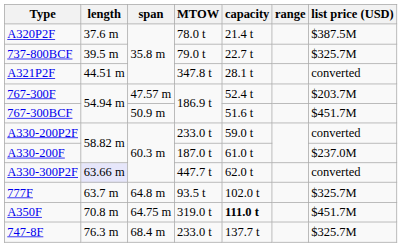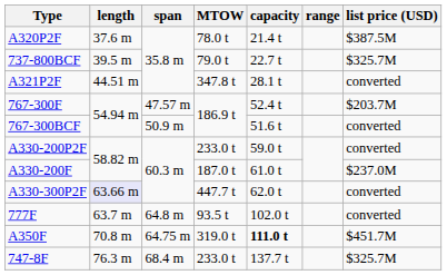 <table class="wikitable sortable">
 <tr>
 <th>Type</th>
 <th>length</th>
 <th>span</th>
 <th data-sort-type="number">MTOW</th>
 <th data-sort-type="number">capacity</th>
 <th>range</th>
 <th>list price (USD)</th>
 </tr>
 <tr>
 <td><a href='#'>A320P2F</a></td>
 <td>37.6 m</td>
 <td rowspan=3>35.8 m</td>
 <td>78.0 t</td>
 <td>21.4 t</td>
 <td></td>
 <td>$387.5M</td>
 </tr>
 <tr>
 <td><a href='#'>737-800BCF</a></td>
 <td>39.5 m</td>
 <td>79.0 t</td>
 <td>22.7 t</td>
 <td></td>
 <td>$325.7M</td>
 </tr>
 <tr>
 <td><a href='#'>A321P2F</a></td>
 <td>44.51 m</td>
 <td>347.8 t</td>
 <td>28.1 t</td>
 <td></td>
 <td>converted</td>
 </tr>
 <tr>
 <td><a href='#'>767-300F</a></td>
 <td rowspan=2>54.94 m</td>
 <td>47.57 m</td>
 <td rowspan=2>186.9 t</td>
 <td>52.4 t</td>
 <td></td>
 <td>$203.7M</td>
 </tr>
 <tr>
 <td><a href='#'>767-300BCF</a></td>
 <td>50.9 m</td>
 <td>51.6 t</td>
 <td></td>
-<td>$451.7M</td>
+<td>converted</td>
 </tr>
 <tr>
 <td><a href='#'>A330-200P2F</a></td>
 <td rowspan=2>58.82 m</td>
 <td rowspan=3>60.3 m</td>
 <td>233.0 t</td>
 <td>59.0 t</td>
 <td rowspan=2></td>
 <td>converted</td>
 </tr>
 <tr>
 <td><a href='#'>A330-200F</a></td>
 <td>187.0 t</td>
 <td>61.0 t</td>
 <td>$237.0M</td>
 </tr>
 <tr>
 <td><a href='#'>A330-300P2F</a></td>
 <td style="background: lavender;">63.66 m</td>
 <td>447.7 t</td>
 <td>62.0 t</td>
 <td></td>
 <td>converted</td>
 </tr>
 <tr>
 <td><a href='#'>777F</a></td>
 <td>63.7 m</td>
 <td>64.8 m</td>
 <td>93.5 t</td>
 <td>102.0 t</td>
 <td></td>
-<td>$325.7M</td>
+<td>converted</td>
 </tr>
 <tr>
 <td><a href='#'>A350F</a></td>
 <td>70.8 m</td>
 <td>64.75 m</td>
 <td>319.0 t</td>
 <td><strong>111.0 t</strong></td>
 <td></td>
 <td>$451.7M</td>
 </tr>
 <tr>
 <td><a href='#'>747-8F</a></td>
 <td>76.3 m</td>
 <td>68.4 m</td>
 <td>233.0 t</td>
 <td>137.7 t</td>
 <td></td>
 <td>$325.7M</td>
 </tr>
 </table>
